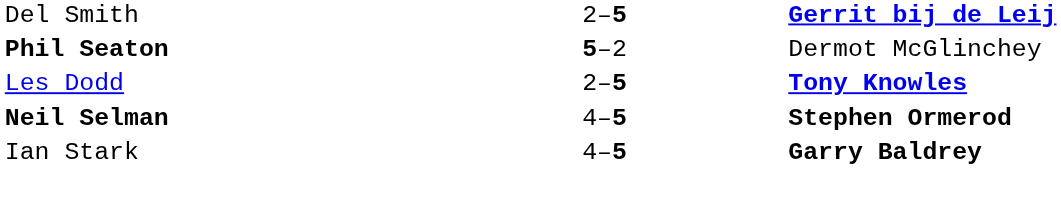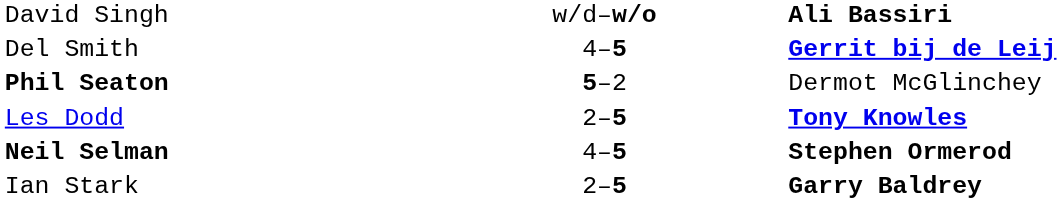 <table width="50%" cellspacing="1">
 <tr>
 <th width=35%></th>
 <th width=30%></th>
 <th width=35%></th>
 </tr>
 <tr>
+<td> David Singh</td>
+<td align="center">w/d–<strong>w/o</strong></td>
+<td> <strong>Ali Bassiri</strong></td>
+</tr>
+<tr>
 <td> Del Smith</td>
-<td align="center">2–<strong>5</strong></td>
+<td align="center">4–<strong>5</strong></td>
 <td> <strong><a href='#'>Gerrit bij de Leij</a></strong></td>
 </tr>
 <tr>
 <td> <strong>Phil Seaton</strong></td>
 <td align="center"><strong>5</strong>–2</td>
 <td> Dermot McGlinchey</td>
 </tr>
 <tr>
 <td> <a href='#'>Les Dodd</a></td>
 <td align="center">2–<strong>5</strong></td>
 <td> <strong><a href='#'>Tony Knowles</a></strong></td>
 </tr>
 <tr>
 <td> <strong>Neil Selman</strong></td>
 <td align="center">4–<strong>5</strong></td>
 <td><strong> Stephen Ormerod</strong></td>
 </tr>
 <tr>
 <td> Ian Stark</td>
-<td align="center">4–<strong>5</strong></td>
+<td align="center">2–<strong>5</strong></td>
 <td> <strong>Garry Baldrey</strong></td>
 </tr>
 </table>
